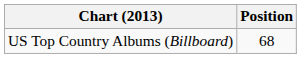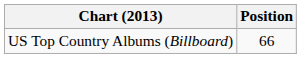 <table class="wikitable">
 <tr>
 <th>Chart (2013)</th>
 <th>Position</th>
 </tr>
 <tr>
 <td>US Top Country Albums (<em>Billboard</em>)</td>
-<td align="center">68</td>
+<td align="center">66</td>
 </tr>
 </table>
